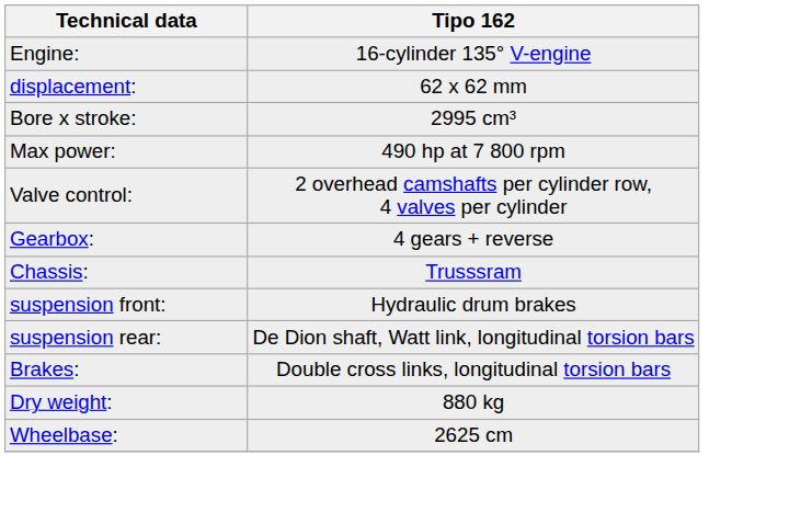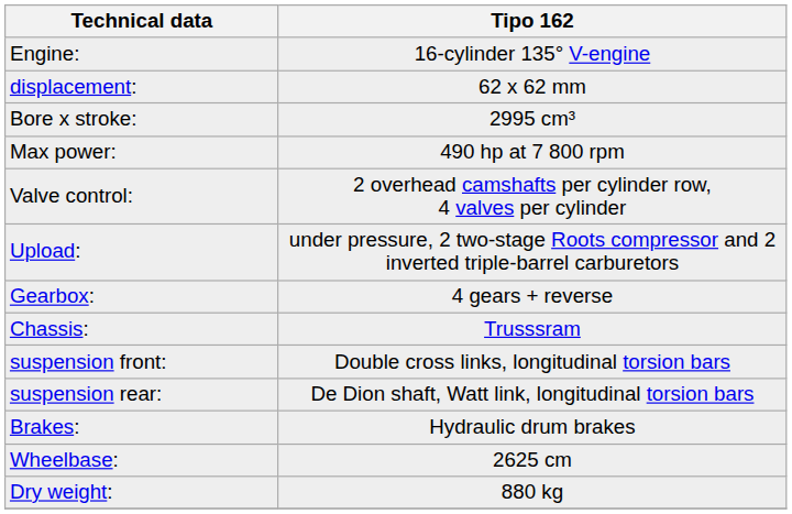 <table class="prettytable">
 <tr ---- bgcolor="#DDDDDD">
 <th width="35%">Technical data</th>
 <th width="65%">Tipo 162</th>
 </tr>
 <tr ---- bgcolor="#EEEEEE">
 <td>Engine: </td>
 <td align="center">16-cylinder 135° <a href='#'>V-engine</a></td>
 </tr>
 <tr ---- bgcolor="#EEEEEE">
 <td><a href='#'>displacement</a>: </td>
 <td align="center">62 x 62 mm</td>
 </tr>
 <tr ---- bgcolor="#EEEEEE">
 <td>Bore x stroke: </td>
 <td align="center">2995 cm³</td>
 </tr>
 <tr ---- bgcolor="#EEEEEE">
 <td>Max power: </td>
 <td align="center">490 hp at 7 800 rpm</td>
 </tr>
 <tr ---- bgcolor="#EEEEEE">
 <td>Valve control: </td>
 <td align="center">2 overhead <a href='#'>camshafts</a> per cylinder row,<br>4 <a href='#'>valves</a> per cylinder</td>
 </tr>
 <tr ---- bgcolor="#EEEEEE">
+<td><a href='#'>Upload</a>: </td>
+<td align="center">under pressure, 2 two-stage <a href='#'>Roots compressor</a> and 2 inverted triple-barrel carburetors</td>
+</tr>
+<tr ---- bgcolor="#EEEEEE">
 <td><a href='#'>Gearbox</a>: </td>
 <td align="center">4 gears + reverse</td>
 </tr>
 <tr ---- bgcolor="#EEEEEE">
 <td><a href='#'>Chassis</a>: </td>
 <td align="center"><a href='#'>Trusssram</a></td>
 </tr>
 <tr ---- bgcolor="#EEEEEE">
 <td><a href='#'>suspension</a>   front: </td>
-<td align="center">Hydraulic drum brakes</td>
+<td align="center">Double cross links, longitudinal <a href='#'>torsion bars</a></td>
 </tr>
 <tr ---- bgcolor="#EEEEEE">
 <td><a href='#'>suspension</a>    rear: </td>
 <td align="center">De Dion shaft, Watt link, longitudinal <a href='#'>torsion bars</a></td>
 </tr>
 <tr ---- bgcolor="#EEEEEE">
 <td><a href='#'>Brakes</a>: </td>
-<td align="center">Double cross links, longitudinal <a href='#'>torsion bars</a></td>
+<td align="center">Hydraulic drum brakes</td>
+</tr>
+<tr ---- bgcolor="#EEEEEE">
+<td><a href='#'>Wheelbase</a>: </td>
+<td align="center">2625 cm</td>
 </tr>
 <tr ---- bgcolor="#EEEEEE">
 <td><a href='#'>Dry weight</a>: </td>
 <td align="center">880 kg</td>
 </tr>
 <tr ---- bgcolor="#EEEEEE">
-<td><a href='#'>Wheelbase</a>: </td>
-<td align="center">2625 cm</td>
-</tr>
-<tr ---- bgcolor="#EEEEEE">
 </tr>
 </table>
